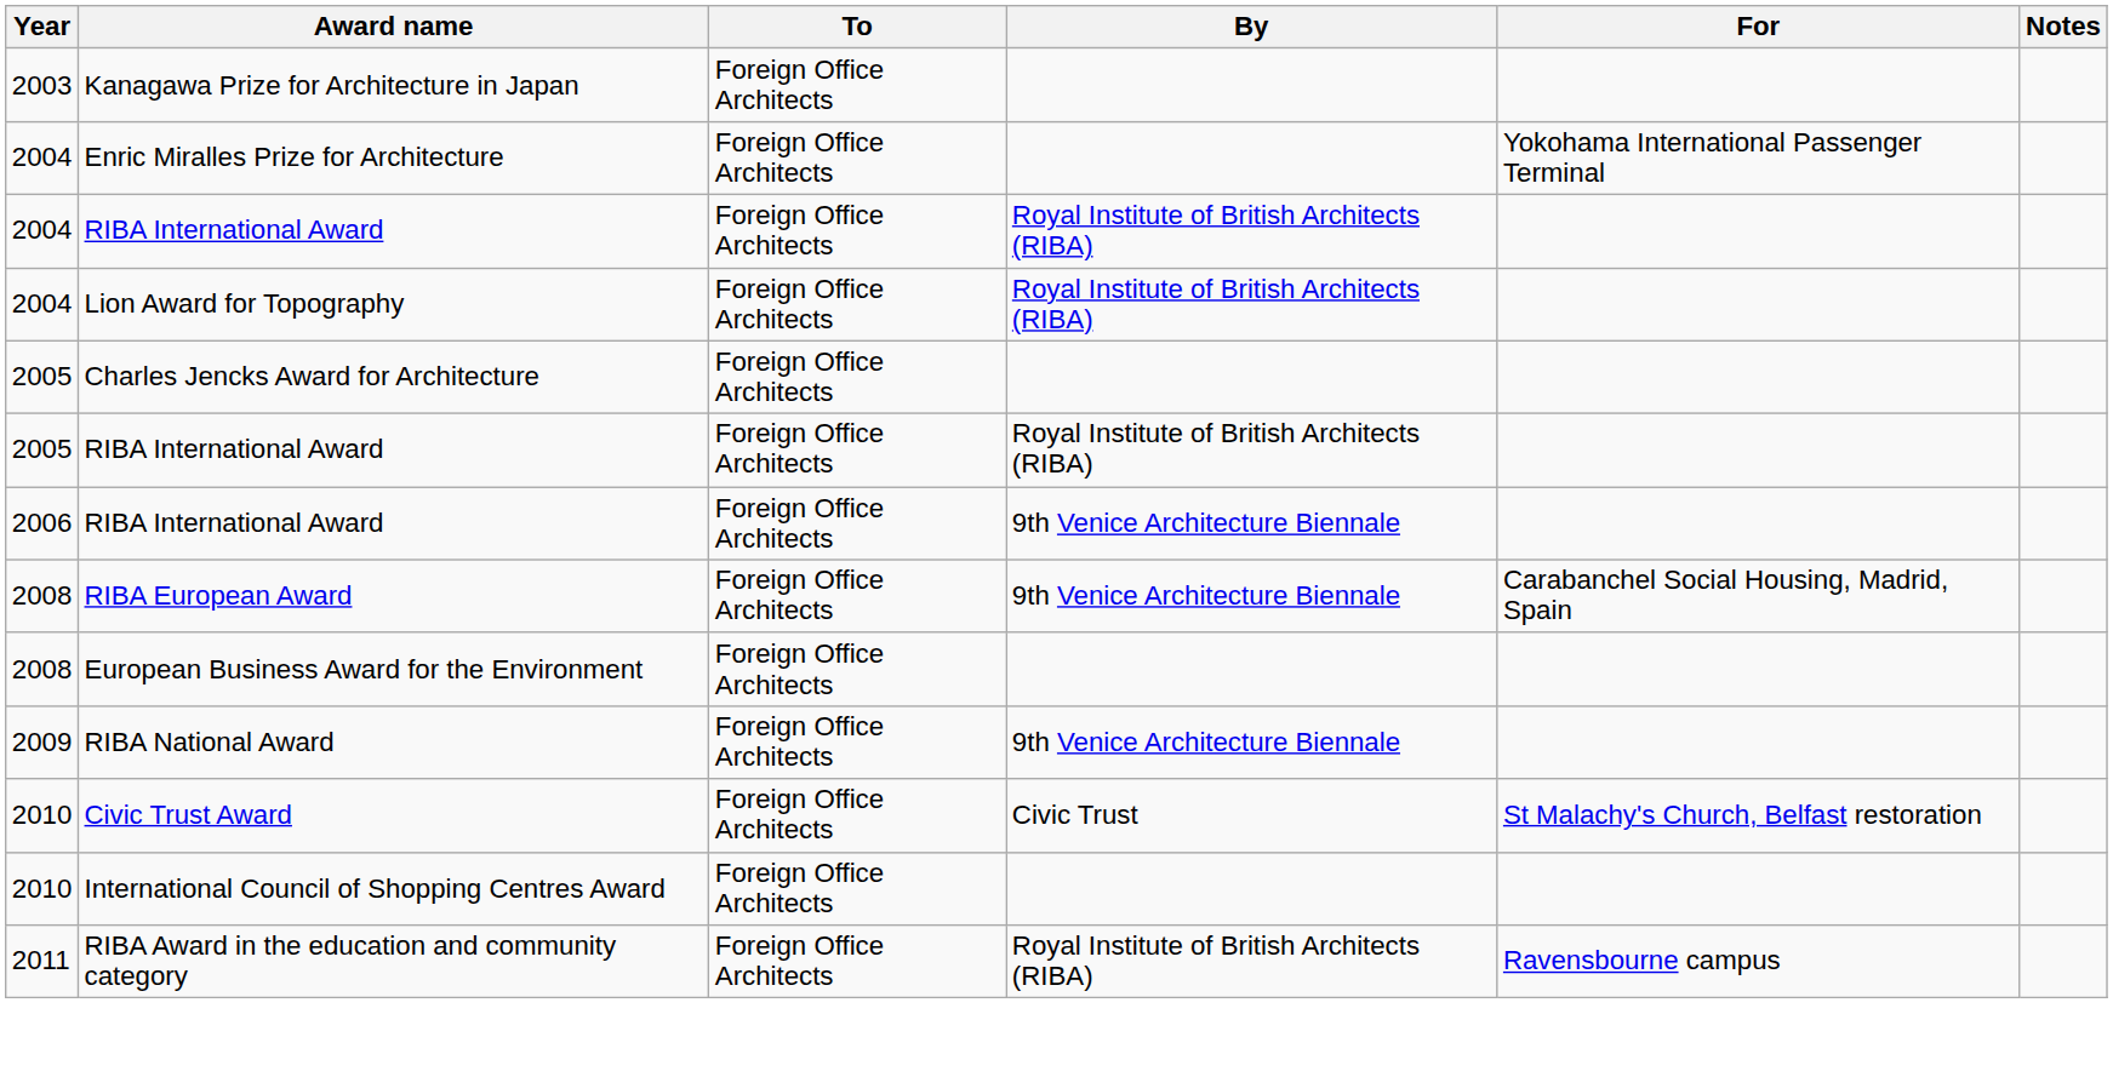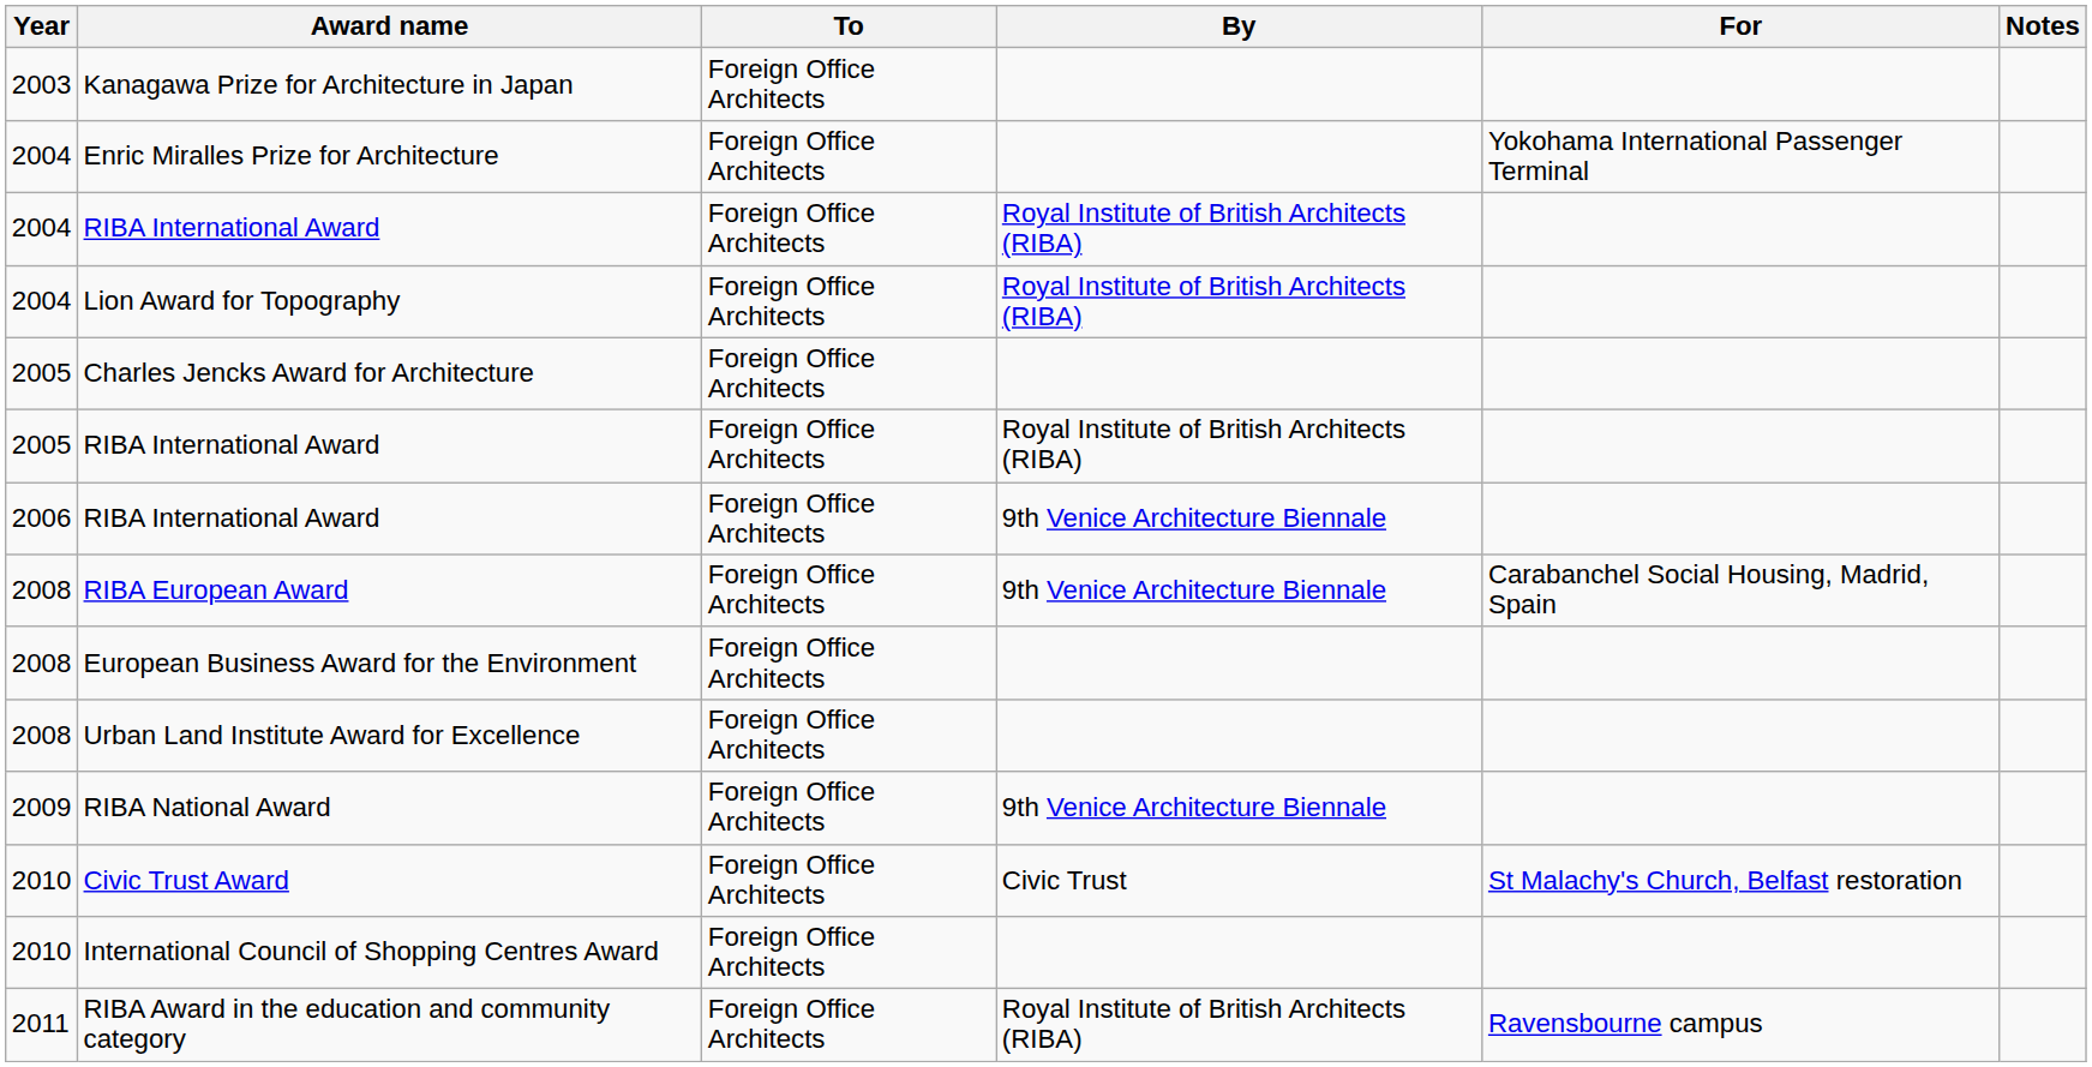 <table class="wikitable sortable">
 <tr>
 <th>Year</th>
 <th>Award name</th>
 <th>To</th>
 <th>By</th>
 <th>For</th>
 <th>Notes</th>
 </tr>
 <tr>
 <td>2003</td>
 <td>Kanagawa Prize for Architecture in Japan</td>
 <td>Foreign Office Architects</td>
 <td></td>
 <td></td>
 <td></td>
 </tr>
 <tr>
 <td>2004</td>
 <td>Enric Miralles Prize for Architecture</td>
 <td>Foreign Office Architects</td>
 <td></td>
 <td>Yokohama International Passenger Terminal</td>
 <td></td>
 </tr>
 <tr>
 <td>2004</td>
 <td><a href='#'>RIBA International Award</a></td>
 <td>Foreign Office Architects</td>
 <td><a href='#'>Royal Institute of British Architects (RIBA)</a></td>
 <td></td>
 <td></td>
 </tr>
 <tr>
 <td>2004</td>
 <td>Lion Award for Topography</td>
 <td>Foreign Office Architects</td>
 <td><a href='#'>Royal Institute of British Architects (RIBA)</a></td>
 <td></td>
 <td></td>
 </tr>
 <tr>
 <td>2005</td>
 <td>Charles Jencks Award for Architecture</td>
 <td>Foreign Office Architects</td>
 <td></td>
 <td></td>
 <td></td>
 </tr>
 <tr>
 <td>2005</td>
 <td>RIBA International Award</td>
 <td>Foreign Office Architects</td>
 <td>Royal Institute of British Architects (RIBA)</td>
 <td></td>
 <td></td>
 </tr>
 <tr>
 <td>2006</td>
 <td>RIBA International Award</td>
 <td>Foreign Office Architects</td>
 <td>9th <a href='#'>Venice Architecture Biennale</a></td>
 <td></td>
 <td></td>
 </tr>
 <tr>
 <td>2008</td>
 <td><a href='#'>RIBA European Award</a></td>
 <td>Foreign Office Architects</td>
 <td>9th <a href='#'>Venice Architecture Biennale</a></td>
 <td>Carabanchel Social Housing, Madrid, Spain</td>
 <td></td>
 </tr>
 <tr>
 <td>2008</td>
 <td>European Business Award for the Environment</td>
 <td>Foreign Office Architects</td>
 <td></td>
 <td></td>
 <td></td>
 </tr>
 <tr>
+<td>2008</td>
+<td>Urban Land Institute Award for Excellence</td>
+<td>Foreign Office Architects</td>
+<td></td>
+<td></td>
+<td></td>
+</tr>
+<tr>
 <td>2009</td>
 <td>RIBA National Award</td>
 <td>Foreign Office Architects</td>
 <td>9th <a href='#'>Venice Architecture Biennale</a></td>
 <td></td>
 <td></td>
 </tr>
 <tr>
 <td>2010</td>
 <td><a href='#'>Civic Trust Award</a></td>
 <td>Foreign Office Architects</td>
 <td>Civic Trust</td>
 <td><a href='#'>St Malachy's Church, Belfast</a> restoration</td>
 <td></td>
 </tr>
 <tr>
 <td>2010</td>
 <td>International Council of Shopping Centres Award</td>
 <td>Foreign Office Architects</td>
 <td></td>
 <td></td>
 <td></td>
 </tr>
 <tr>
 <td>2011</td>
 <td>RIBA Award in the education and community category</td>
 <td>Foreign Office Architects</td>
 <td>Royal Institute of British Architects (RIBA)</td>
 <td><a href='#'>Ravensbourne</a> campus</td>
 <td></td>
 </tr>
 </table>
